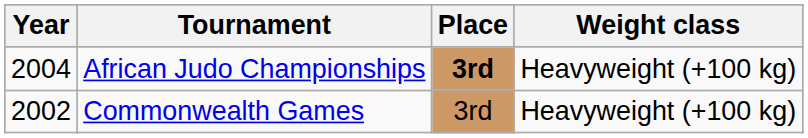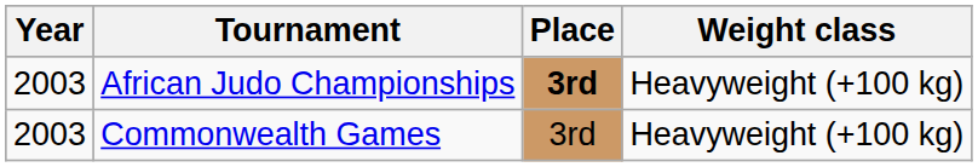 <table class=wikitable>
 <tr>
 <th>Year</th>
 <th>Tournament</th>
 <th>Place</th>
 <th>Weight class</th>
 </tr>
 <tr>
-<td>2004</td>
+<td>2003</td>
 <td><a href='#'>African Judo Championships</a></td>
 <td bgcolor="cc9966" align="center"><strong>3rd</strong></td>
 <td>Heavyweight (+100 kg)</td>
 </tr>
 <tr>
-<td>2002</td>
+<td>2003</td>
 <td><a href='#'>Commonwealth Games</a></td>
 <td bgcolor="cc9966" align="center">3rd</td>
 <td>Heavyweight (+100 kg)</td>
 </tr>
 </table>
